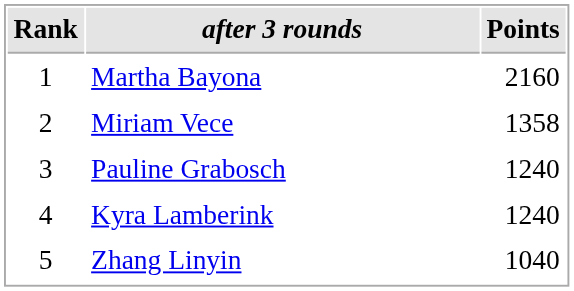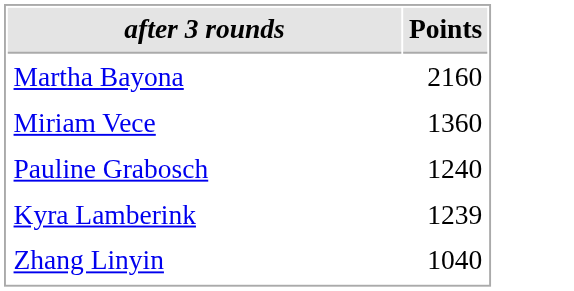 <table cellspacing="1" cellpadding="3" style="border:1px solid #aaa; font-size:90%;">
 <tr style="background:#e4e4e4;">
-<th style="border-bottom:1px solid #aaa; width:10px;">Rank</th>
 <th style="border-bottom:1px solid #aaa; width:200px; white-space:nowrap;"><em>after 3 rounds</em> </th>
 <th style="border-bottom:1px solid #aaa; width:20px;">Points</th>
 </tr>
 <tr>
-<td align=center>1</td>
 <td> <a href='#'>Martha Bayona</a></td>
 <td align=right>2160</td>
 </tr>
 <tr>
-<td align=center>2</td>
 <td> <a href='#'>Miriam Vece</a></td>
-<td align=right>1358</td>
+<td align=right>1360</td>
 </tr>
 <tr>
-<td align=center>3</td>
 <td> <a href='#'>Pauline Grabosch</a></td>
 <td align=right>1240</td>
 </tr>
 <tr>
-<td align=center>4</td>
 <td> <a href='#'>Kyra Lamberink</a></td>
-<td align=right>1240</td>
+<td align=right>1239</td>
 </tr>
 <tr>
-<td align=center>5</td>
 <td> <a href='#'>Zhang Linyin</a></td>
 <td align=right>1040</td>
 </tr>
 </table>
